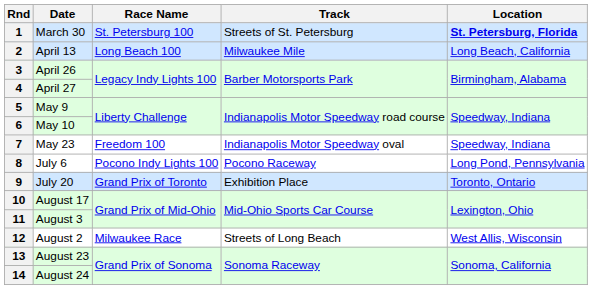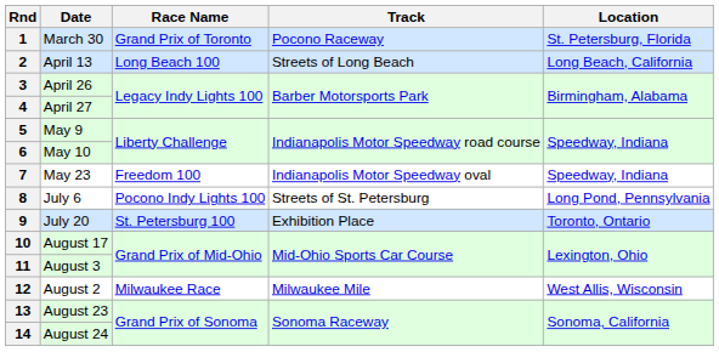 <table class="wikitable" style="font-size: 85%">
 <tr>
 <th>Rnd</th>
 <th>Date</th>
 <th>Race Name</th>
 <th>Track</th>
 <th>Location</th>
 </tr>
 <tr style="background:#D0E7FF;">
 <th>1</th>
 <td>March 30</td>
-<td> <a href='#'>St. Petersburg 100</a></td>
-<td>Streets of St. Petersburg</td>
-<td><strong><a href='#'>St. Petersburg, Florida</a></strong></td>
+<td> <a href='#'>Grand Prix of Toronto</a></td>
+<td><a href='#'>Pocono Raceway</a></td>
+<td><a href='#'>St. Petersburg, Florida</a></td>
 </tr>
 <tr style="background:#D0E7FF;">
 <th>2</th>
 <td>April 13</td>
 <td> <a href='#'>Long Beach 100</a></td>
-<td><a href='#'>Milwaukee Mile</a></td>
+<td>Streets of Long Beach</td>
 <td><a href='#'>Long Beach, California</a></td>
 </tr>
 <tr style="background:#DFFFDF;">
 <th>3</th>
 <td>April 26</td>
 <td rowspan=2> <a href='#'>Legacy Indy Lights 100</a></td>
 <td rowspan=2><a href='#'>Barber Motorsports Park</a></td>
 <td rowspan=2><a href='#'>Birmingham, Alabama</a></td>
 </tr>
 <tr style="background:#DFFFDF;">
 <th>4</th>
 <td>April 27</td>
 </tr>
 <tr style="background:#DFFFDF;">
 <th>5</th>
 <td>May 9</td>
 <td rowspan=2> <a href='#'>Liberty Challenge</a></td>
 <td rowspan=2><a href='#'>Indianapolis Motor Speedway</a> road course</td>
 <td rowspan=2><a href='#'>Speedway, Indiana</a></td>
 </tr>
 <tr style="background:#DFFFDF;">
 <th>6</th>
 <td>May 10</td>
 </tr>
 <tr style="background:#FFFFFF;">
 <th>7</th>
 <td>May 23</td>
 <td> <a href='#'>Freedom 100</a></td>
 <td><a href='#'>Indianapolis Motor Speedway</a> oval</td>
 <td><a href='#'>Speedway, Indiana</a></td>
 </tr>
 <tr style="background:#FFFFFF;">
 <th>8</th>
 <td>July 6</td>
 <td> <a href='#'>Pocono Indy Lights 100</a></td>
-<td><a href='#'>Pocono Raceway</a></td>
+<td>Streets of St. Petersburg</td>
 <td><a href='#'>Long Pond, Pennsylvania</a></td>
 </tr>
 <tr style="background:#D0E7FF;">
 <th>9</th>
 <td>July 20</td>
-<td> <a href='#'>Grand Prix of Toronto</a></td>
+<td> <a href='#'>St. Petersburg 100</a></td>
 <td>Exhibition Place</td>
 <td><a href='#'>Toronto, Ontario</a></td>
 </tr>
 <tr style="background:#DFFFDF;">
 <th>10</th>
 <td>August 17</td>
 <td rowspan=2> <a href='#'>Grand Prix of Mid-Ohio</a></td>
 <td rowspan=2><a href='#'>Mid-Ohio Sports Car Course</a></td>
 <td rowspan=2><a href='#'>Lexington, Ohio</a></td>
 </tr>
 <tr style="background:#DFFFDF;">
 <th>11</th>
 <td>August 3</td>
 </tr>
 <tr style="background:#FFFFFF;">
 <th>12</th>
 <td>August 2</td>
 <td> <a href='#'>Milwaukee Race</a></td>
-<td>Streets of Long Beach</td>
+<td><a href='#'>Milwaukee Mile</a></td>
 <td><a href='#'>West Allis, Wisconsin</a></td>
 </tr>
 <tr style="background:#DFFFDF;">
 <th>13</th>
 <td>August 23</td>
 <td rowspan=2> <a href='#'>Grand Prix of Sonoma</a></td>
 <td rowspan=2><a href='#'>Sonoma Raceway</a></td>
 <td rowspan=2><a href='#'>Sonoma, California</a></td>
 </tr>
 <tr style="background:#DFFFDF;">
 <th>14</th>
 <td>August 24</td>
 </tr>
 </table>
